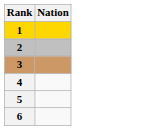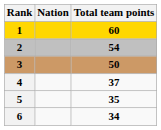 <table class="wikitable">
 <tr>
 <th>Rank</th>
 <th>Nation</th>
+<th>Total team points</th>
 </tr>
 <tr bgcolor="gold">
 <td align="center"><strong>1</strong></td>
 <td></td>
+<td align="center"><strong>60</strong></td>
 </tr>
 <tr bgcolor="silver">
 <td align="center"><strong>2</strong></td>
 <td></td>
+<td align="center"><strong>54</strong></td>
 </tr>
 <tr bgcolor="cc9966">
 <td align="center"><strong>3</strong></td>
 <td></td>
+<td align="center"><strong>50</strong></td>
 </tr>
 <tr>
 <th>4</th>
 <td></td>
+<td align="center"><strong>37</strong></td>
 </tr>
 <tr>
 <th>5</th>
 <td></td>
+<td align="center"><strong>35</strong></td>
 </tr>
 <tr>
 <th>6</th>
 <td></td>
+<td align="center"><strong>34</strong></td>
 </tr>
 </table>
